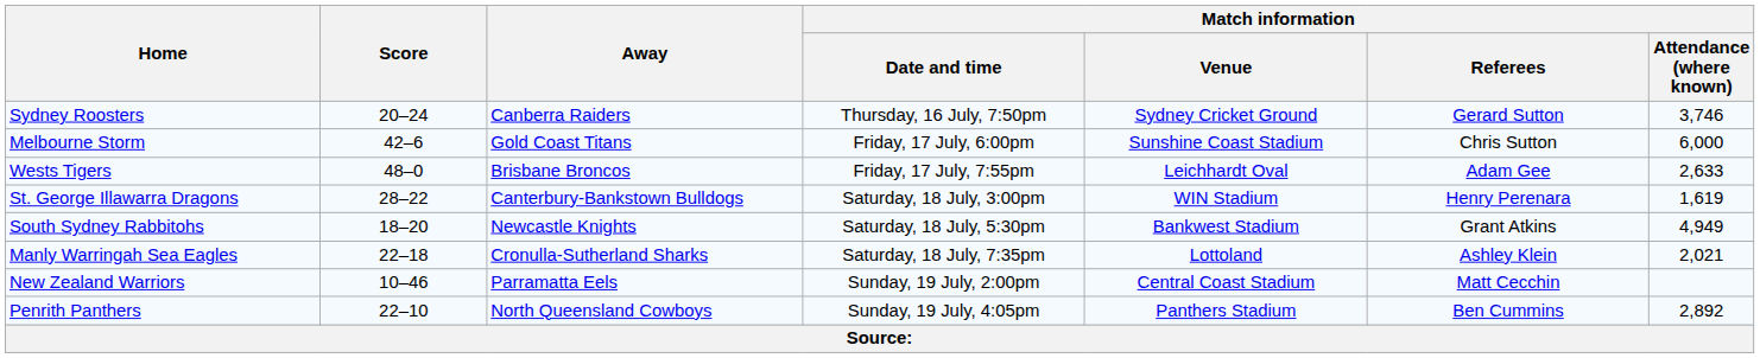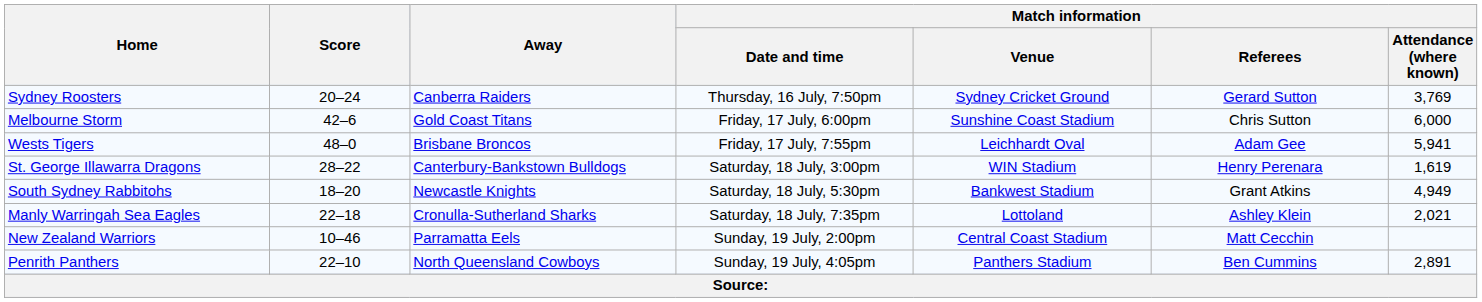 <table class="wikitable" style="border-collapse:collapse; text-align:center; width:100%;">
 <tr style="background:#c1d8ff;">
 <th rowspan="2" style="width:19%;">Home</th>
 <th rowspan="2" style="width:10%;">Score</th>
 <th rowspan="2" style="width:19%;">Away</th>
 <th colspan="6">Match information</th>
 </tr>
 <tr style="background:#efefef;">
 <th width="17%">Date and time</th>
 <th width="17%">Venue</th>
 <th width="17%">Referees</th>
 <th width="5%">Attendance<br>(where known)</th>
 </tr>
 <tr style="text-align:center; background:#f5faff;">
 <td align="left"> <a href='#'>Sydney Roosters</a></td>
 <td>20–24</td>
 <td align="left"> <a href='#'>Canberra Raiders</a></td>
 <td>Thursday, 16 July, 7:50pm</td>
 <td><a href='#'>Sydney Cricket Ground</a></td>
 <td><a href='#'>Gerard Sutton</a></td>
-<td>3,746</td>
+<td>3,769</td>
 </tr>
 <tr style="text-align:center; background:#f5faff;">
 <td align="left"> <a href='#'>Melbourne Storm</a></td>
 <td>42–6</td>
 <td align="left"> <a href='#'>Gold Coast Titans</a></td>
 <td>Friday, 17 July, 6:00pm</td>
 <td><a href='#'>Sunshine Coast Stadium</a></td>
 <td>Chris Sutton</td>
 <td>6,000</td>
 </tr>
 <tr style="text-align:center; background:#f5faff;">
 <td align="left"> <a href='#'>Wests Tigers</a></td>
 <td>48–0</td>
 <td align="left"> <a href='#'>Brisbane Broncos</a></td>
 <td>Friday, 17 July, 7:55pm</td>
 <td><a href='#'>Leichhardt Oval</a></td>
 <td><a href='#'>Adam Gee</a></td>
-<td>2,633</td>
+<td>5,941</td>
 </tr>
 <tr style="text-align:center; background:#f5faff;">
 <td align="left"> <a href='#'>St. George Illawarra Dragons</a></td>
 <td>28–22</td>
 <td align="left"> <a href='#'>Canterbury-Bankstown Bulldogs</a></td>
 <td>Saturday, 18 July, 3:00pm</td>
 <td><a href='#'>WIN Stadium</a></td>
 <td><a href='#'>Henry Perenara</a></td>
 <td>1,619</td>
 </tr>
 <tr style="text-align:center; background:#f5faff;">
 <td align="left"> <a href='#'>South Sydney Rabbitohs</a></td>
 <td>18–20</td>
 <td align="left"> <a href='#'>Newcastle Knights</a></td>
 <td>Saturday, 18 July, 5:30pm</td>
 <td><a href='#'>Bankwest Stadium</a></td>
 <td>Grant Atkins</td>
 <td>4,949</td>
 </tr>
 <tr style="text-align:center; background:#f5faff;">
 <td align="left"> <a href='#'>Manly Warringah Sea Eagles</a></td>
 <td>22–18</td>
 <td align="left"> <a href='#'>Cronulla-Sutherland Sharks</a></td>
 <td>Saturday, 18 July, 7:35pm</td>
 <td><a href='#'>Lottoland</a></td>
 <td><a href='#'>Ashley Klein</a></td>
 <td>2,021</td>
 </tr>
 <tr style="text-align:center; background:#f5faff;">
 <td align="left"> <a href='#'>New Zealand Warriors</a></td>
 <td>10–46</td>
 <td align="left"> <a href='#'>Parramatta Eels</a></td>
 <td>Sunday, 19 July, 2:00pm</td>
 <td><a href='#'>Central Coast Stadium</a></td>
 <td><a href='#'>Matt Cecchin</a></td>
 <td></td>
 </tr>
 <tr style="text-align:center; background:#f5faff;">
 <td align="left"> <a href='#'>Penrith Panthers</a></td>
 <td>22–10</td>
 <td align="left"> <a href='#'>North Queensland Cowboys</a></td>
 <td>Sunday, 19 July, 4:05pm</td>
 <td><a href='#'>Panthers Stadium</a></td>
 <td><a href='#'>Ben Cummins</a></td>
-<td>2,892</td>
+<td>2,891</td>
 </tr>
 <tr style="background:#c1d8ff;">
 <th colspan="7">Source:</th>
 </tr>
 </table>
